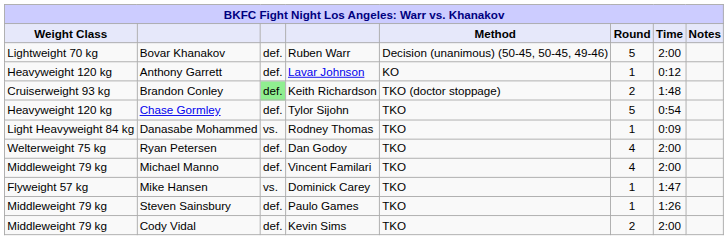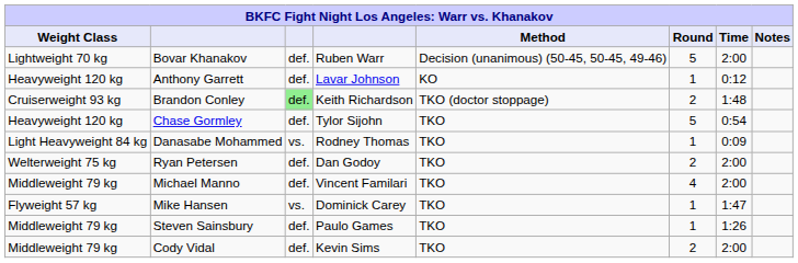 <table class="wikitable" style="font-size: 80%;">
 <tr>
 <th colspan="8" style="background-color: #ccf; color: #000080; text-align: center;"><strong>BKFC Fight Night Los Angeles: Warr vs. Khanakov</strong></th>
 </tr>
 <tr>
 <th colspan="1" style="background-color: #E6E8FA; color: #000000; text-align: center;">Weight Class</th>
 <th colspan="1" style="background-color: #E6E8FA; color: #000000; text-align: center;"></th>
 <th colspan="1" style="background-color: #E6E8FA; color: #000000; text-align: center;"></th>
 <th colspan="1" style="background-color: #E6E8FA; color: #000000; text-align: center;"></th>
 <th colspan="1" style="background-color: #E6E8FA; color: #000000; text-align: center;">Method</th>
 <th colspan="1" style="background-color: #E6E8FA; color: #000000; text-align: center;">Round</th>
 <th colspan="1" style="background-color: #E6E8FA; color: #000000; text-align: center;">Time</th>
 <th colspan="1" style="background-color: #E6E8FA; color: #000000; text-align: center;">Notes</th>
 </tr>
 <tr>
 <td>Lightweight 70 kg</td>
 <td> Bovar Khanakov</td>
 <td>def.</td>
 <td> Ruben Warr</td>
 <td>Decision (unanimous) (50-45, 50-45, 49-46)</td>
 <td align="center">5</td>
 <td align="center">2:00</td>
 <td></td>
 </tr>
 <tr>
 <td>Heavyweight 120 kg</td>
 <td> Anthony Garrett</td>
 <td>def.</td>
 <td> <a href='#'>Lavar Johnson</a></td>
 <td>KO</td>
 <td align="center">1</td>
 <td align="center">0:12</td>
 <td></td>
 </tr>
 <tr>
 <td>Cruiserweight 93 kg</td>
 <td> Brandon Conley</td>
 <td style="background: lightgreen;">def.</td>
 <td> Keith Richardson</td>
 <td>TKO (doctor stoppage)</td>
 <td align="center">2</td>
 <td align="center">1:48</td>
 <td></td>
 </tr>
 <tr>
 <td>Heavyweight 120 kg</td>
 <td> <a href='#'>Chase Gormley</a></td>
 <td>def.</td>
 <td> Tylor Sijohn</td>
 <td>TKO</td>
 <td align="center">5</td>
 <td align="center">0:54</td>
 <td></td>
 </tr>
 <tr>
 <td>Light Heavyweight 84 kg</td>
 <td> Danasabe Mohammed</td>
 <td>vs.</td>
 <td> Rodney Thomas</td>
 <td>TKO</td>
 <td align="center">1</td>
 <td align="center">0:09</td>
 <td></td>
 </tr>
 <tr>
 <td>Welterweight 75 kg</td>
 <td> Ryan Petersen</td>
 <td>def.</td>
 <td> Dan Godoy</td>
 <td>TKO</td>
-<td align="center">4</td>
+<td align="center">2</td>
 <td align="center">2:00</td>
 <td></td>
 </tr>
 <tr>
 <td>Middleweight 79 kg</td>
 <td> Michael Manno</td>
 <td>def.</td>
 <td> Vincent Familari</td>
 <td>TKO</td>
 <td align="center">4</td>
 <td align="center">2:00</td>
 <td></td>
 </tr>
 <tr>
 <td>Flyweight 57 kg</td>
 <td> Mike Hansen</td>
 <td>vs.</td>
 <td> Dominick Carey</td>
 <td>TKO</td>
 <td align="center">1</td>
 <td align="center">1:47</td>
 <td></td>
 </tr>
 <tr>
 <td>Middleweight 79 kg</td>
 <td> Steven Sainsbury</td>
 <td>def.</td>
 <td> Paulo Games</td>
 <td>TKO</td>
 <td align="center">1</td>
 <td align="center">1:26</td>
 <td></td>
 </tr>
 <tr>
 <td>Middleweight 79 kg</td>
 <td> Cody Vidal</td>
 <td>def.</td>
 <td> Kevin Sims</td>
 <td>TKO</td>
 <td align="center">2</td>
 <td align="center">2:00</td>
 <td></td>
 </tr>
 </table>
